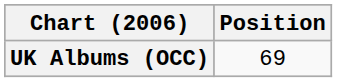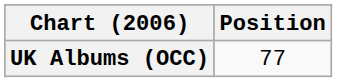 <table class="wikitable plainrowheaders" style="text-align:center">
 <tr>
 <th scope="col">Chart (2006)</th>
 <th scope="col">Position</th>
 </tr>
 <tr>
 <th scope="row">UK Albums (OCC)</th>
-<td>69</td>
+<td>77</td>
 </tr>
 </table>
